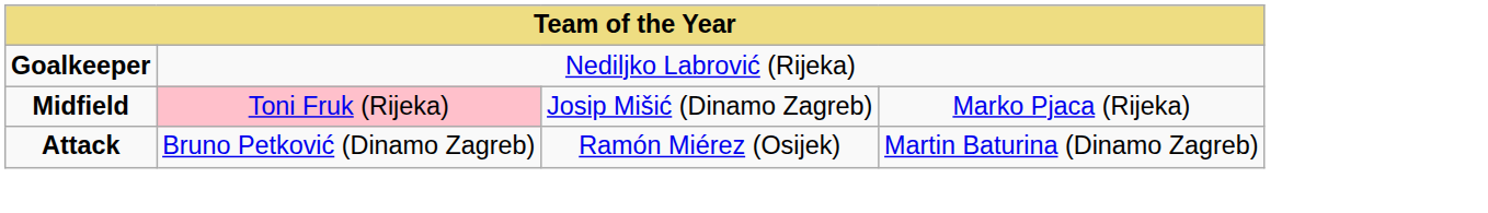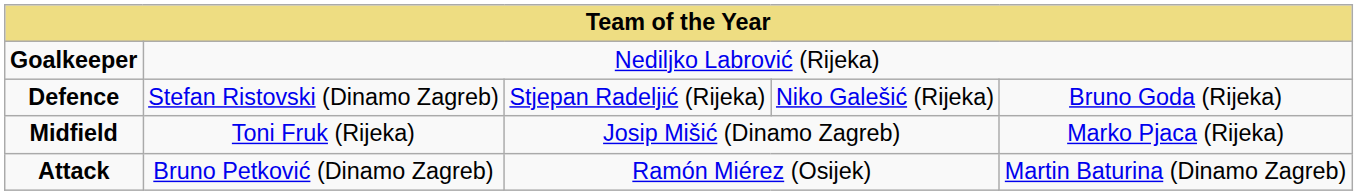 <table class="wikitable" style="text-align:center">
 <tr>
 <th style="background-color: #eedd82"     colspan="5">Team of the Year</th>
 </tr>
 <tr>
 <td><strong>Goalkeeper</strong></td>
 <td colspan="4"> <a href='#'>Nediljko Labrović</a> (Rijeka)</td>
 </tr>
 <tr>
+<td><strong>Defence</strong></td>
+<td> <a href='#'>Stefan Ristovski</a> (Dinamo Zagreb)</td>
+<td> <a href='#'>Stjepan Radeljić</a> (Rijeka)</td>
+<td> <a href='#'>Niko Galešić</a> (Rijeka)</td>
+<td> <a href='#'>Bruno Goda</a> (Rijeka)</td>
+</tr>
+<tr>
 <td><strong>Midfield</strong></td>
-<td colspan="1" style="background: pink;"> <a href='#'>Toni Fruk</a> (Rijeka)</td>
+<td colspan="1"> <a href='#'>Toni Fruk</a> (Rijeka)</td>
 <td colspan="2"> <a href='#'>Josip Mišić</a> (Dinamo Zagreb)</td>
 <td colspan="1"> <a href='#'>Marko Pjaca</a> (Rijeka)</td>
 </tr>
 <tr>
 <td><strong>Attack</strong></td>
 <td colspan="1"> <a href='#'>Bruno Petković</a> (Dinamo Zagreb)</td>
 <td colspan="2"> <a href='#'>Ramón Miérez</a> (Osijek)</td>
 <td colspan="1"> <a href='#'>Martin Baturina</a> (Dinamo Zagreb)</td>
 </tr>
 </table>
